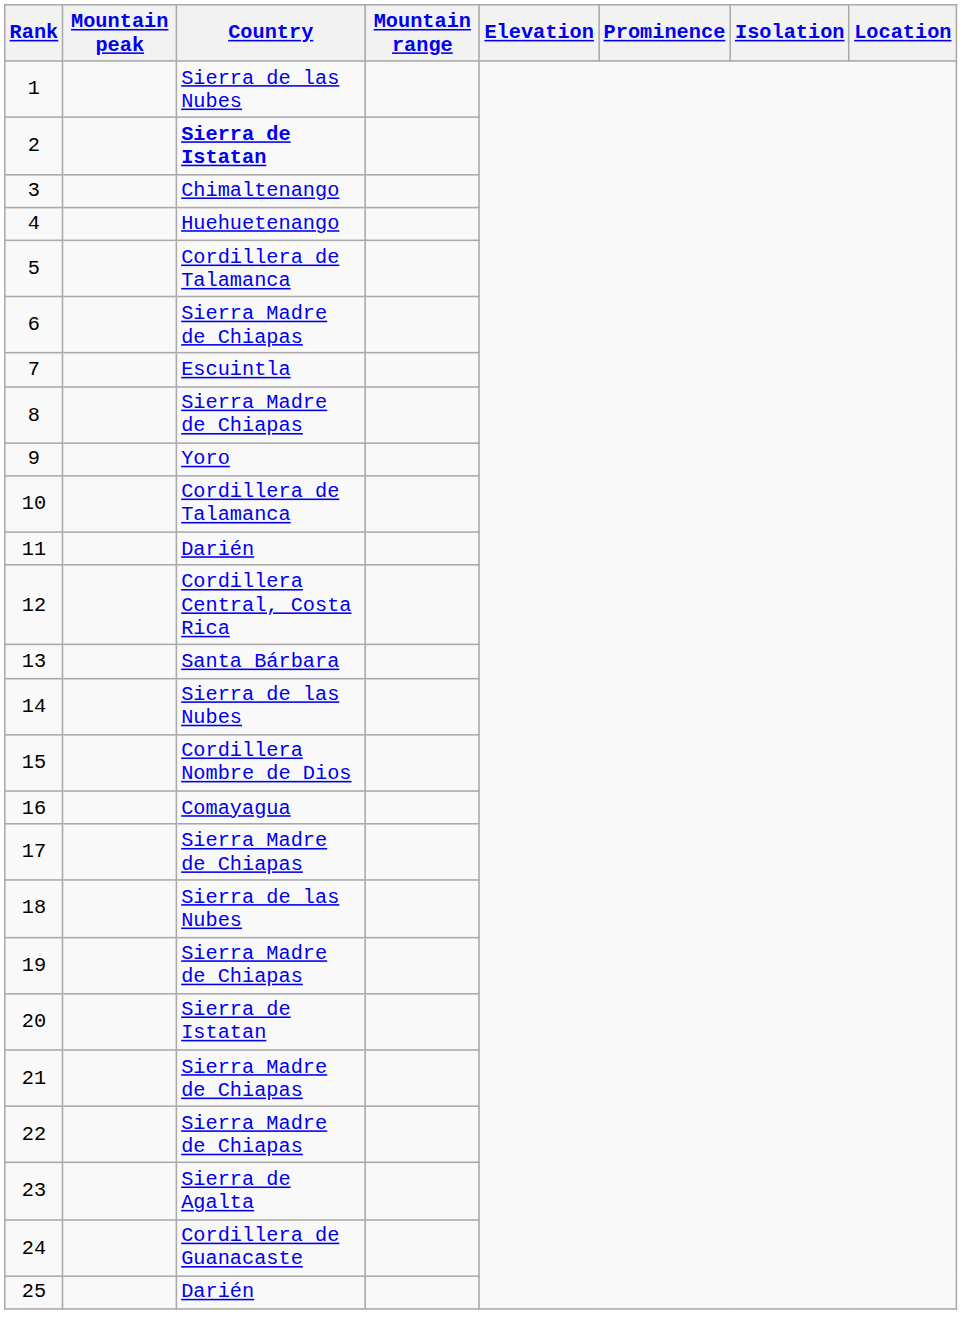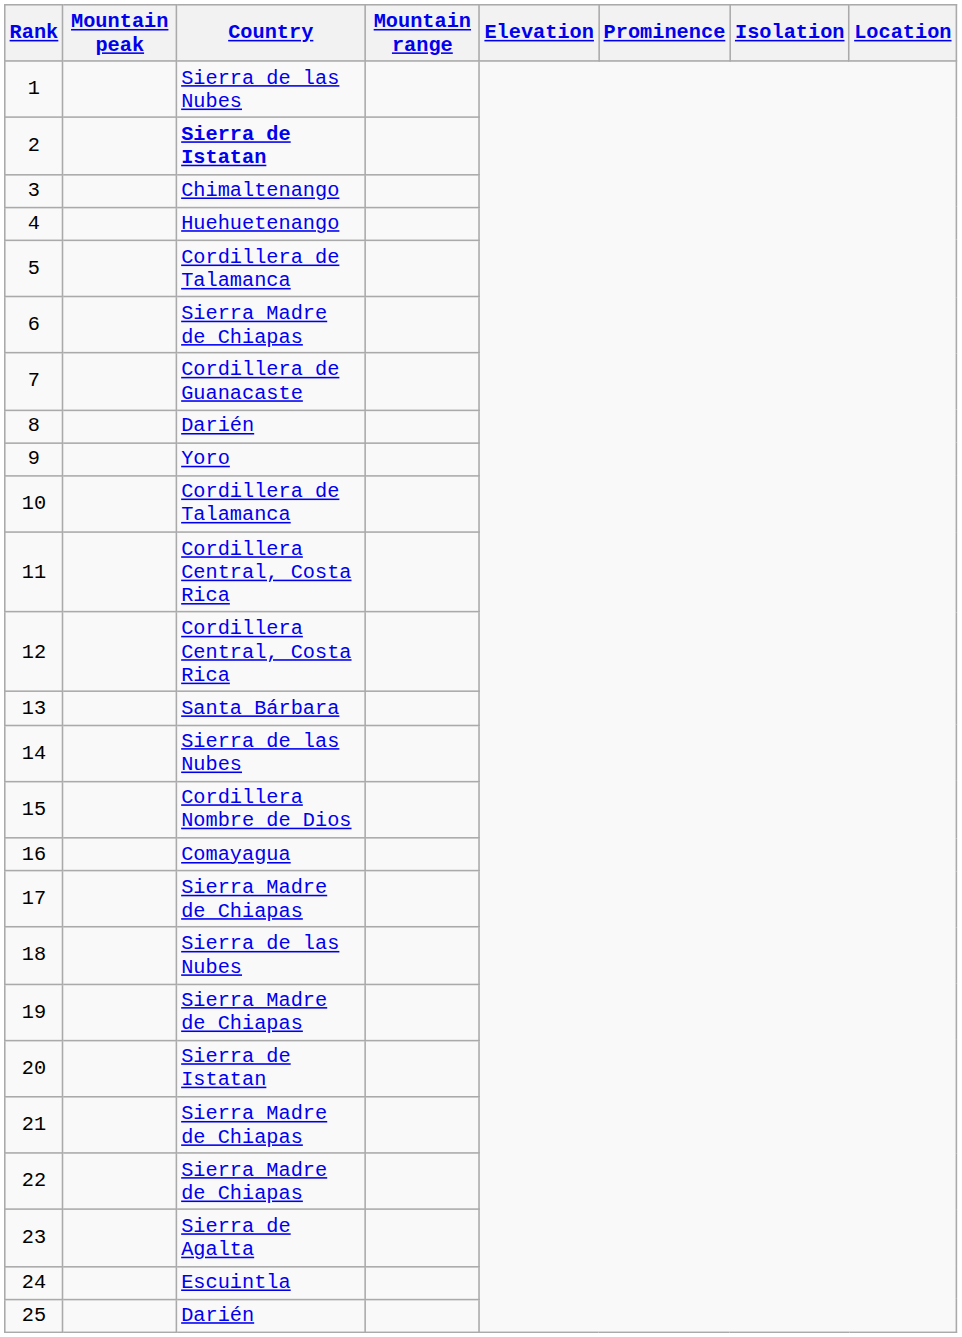 <table class="wikitable sortable">
 <tr>
 <th><a href='#'>Rank</a></th>
 <th><a href='#'>Mountain peak</a></th>
 <th><a href='#'>Country</a></th>
 <th><a href='#'>Mountain range</a></th>
 <th><a href='#'>Elevation</a></th>
 <th><a href='#'>Prominence</a></th>
 <th><a href='#'>Isolation</a></th>
 <th><a href='#'>Location</a></th>
 </tr>
 <tr>
 <td align=center>1<br></td>
 <td></td>
 <td><a href='#'>Sierra de las Nubes</a><br></td>
 <td></td>
 </tr>
 <tr>
 <td align=center>2<br></td>
 <td><br></td>
 <td><strong><a href='#'>Sierra de Istatan</a><br></strong></td>
 <td></td>
 </tr>
 <tr>
 <td align=center>3<br></td>
 <td></td>
 <td><a href='#'>Chimaltenango</a><br></td>
 <td></td>
 </tr>
 <tr>
 <td align=center>4<br></td>
 <td></td>
 <td><a href='#'>Huehuetenango</a><br></td>
 <td></td>
 </tr>
 <tr>
 <td align=center>5<br></td>
 <td></td>
 <td><a href='#'>Cordillera de Talamanca</a><br></td>
 <td></td>
 </tr>
 <tr>
 <td align=center>6<br></td>
 <td></td>
 <td><a href='#'>Sierra Madre de Chiapas</a><br></td>
 <td></td>
 </tr>
 <tr>
 <td align=center>7<br></td>
 <td></td>
-<td><a href='#'>Escuintla</a><br></td>
+<td><a href='#'>Cordillera de Guanacaste</a><br></td>
 <td></td>
 </tr>
 <tr>
 <td align=center>8<br></td>
 <td></td>
-<td><a href='#'>Sierra Madre de Chiapas</a><br></td>
+<td><a href='#'>Darién</a><br></td>
 <td></td>
 </tr>
 <tr>
 <td align=center>9<br></td>
 <td></td>
 <td><a href='#'>Yoro</a><br></td>
 <td></td>
 </tr>
 <tr>
 <td align=center>10<br></td>
 <td></td>
 <td><a href='#'>Cordillera de Talamanca</a><br></td>
 <td></td>
 </tr>
 <tr>
 <td align=center>11<br></td>
 <td></td>
-<td><a href='#'>Darién</a><br></td>
+<td><a href='#'>Cordillera Central, Costa Rica</a><br></td>
 <td></td>
 </tr>
 <tr>
 <td align=center>12<br></td>
 <td></td>
 <td><a href='#'>Cordillera Central, Costa Rica</a><br></td>
 <td></td>
 </tr>
 <tr>
 <td align=center>13<br></td>
 <td></td>
 <td><a href='#'>Santa Bárbara</a><br></td>
 <td></td>
 </tr>
 <tr>
 <td align=center>14<br></td>
 <td><br></td>
 <td><a href='#'>Sierra de las Nubes</a><br></td>
 <td></td>
 </tr>
 <tr>
 <td align=center>15<br></td>
 <td></td>
 <td><a href='#'>Cordillera Nombre de Dios</a><br></td>
 <td></td>
 </tr>
 <tr>
 <td align=center>16<br></td>
 <td></td>
 <td><a href='#'>Comayagua</a><br></td>
 <td></td>
 </tr>
 <tr>
 <td align=center>17<br></td>
 <td></td>
 <td><a href='#'>Sierra Madre de Chiapas</a><br></td>
 <td></td>
 </tr>
 <tr>
 <td align=center>18<br></td>
 <td></td>
 <td><a href='#'>Sierra de las Nubes</a><br></td>
 <td></td>
 </tr>
 <tr>
 <td align=center>19<br></td>
 <td></td>
 <td><a href='#'>Sierra Madre de Chiapas</a><br></td>
 <td></td>
 </tr>
 <tr>
 <td align=center>20<br></td>
 <td></td>
 <td><a href='#'>Sierra de Istatan</a><br></td>
 <td></td>
 </tr>
 <tr>
 <td align=center>21<br></td>
 <td></td>
 <td><a href='#'>Sierra Madre de Chiapas</a><br></td>
 <td></td>
 </tr>
 <tr>
 <td align=center>22<br></td>
 <td></td>
 <td><a href='#'>Sierra Madre de Chiapas</a><br></td>
 <td></td>
 </tr>
 <tr>
 <td align=center>23<br></td>
 <td><br></td>
 <td><a href='#'>Sierra de Agalta</a><br></td>
 <td></td>
 </tr>
 <tr>
 <td align=center>24<br></td>
 <td></td>
-<td><a href='#'>Cordillera de Guanacaste</a><br></td>
+<td><a href='#'>Escuintla</a><br></td>
 <td></td>
 </tr>
 <tr>
 <td align=center>25<br></td>
 <td></td>
 <td><a href='#'>Darién</a><br></td>
 <td></td>
 </tr>
 </table>
